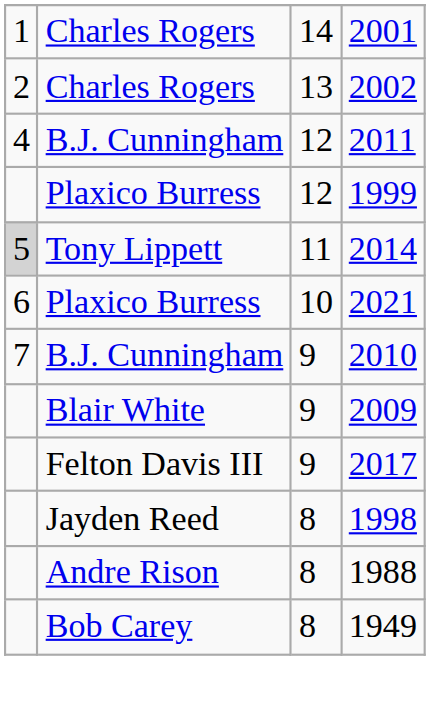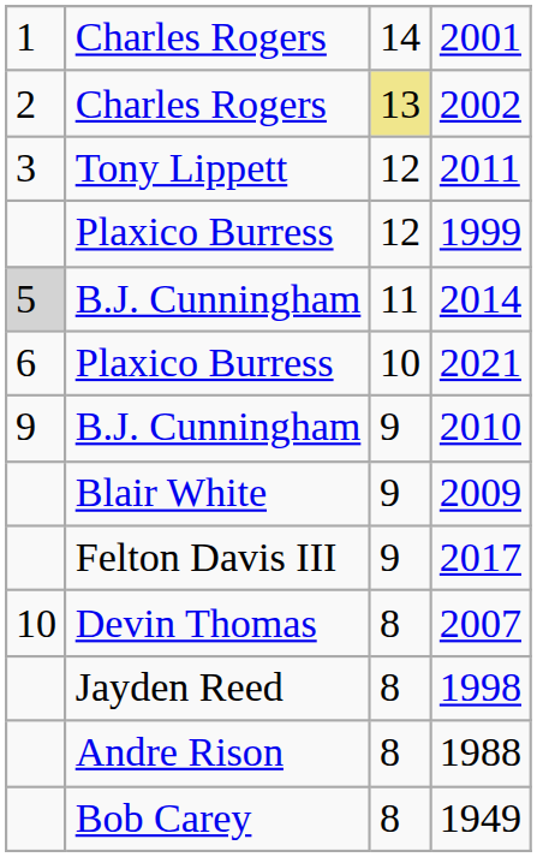 <table class="wikitable">
 <tr>
 </tr>
 <tr>
 <td>1</td>
 <td><a href='#'>Charles Rogers</a></td>
 <td>14</td>
 <td><a href='#'>2001</a></td>
 </tr>
 <tr>
 <td>2</td>
 <td><a href='#'>Charles Rogers</a></td>
-<td>13</td>
+<td style="background: khaki;">13</td>
 <td><a href='#'>2002</a></td>
 </tr>
 <tr>
-<td>4</td>
-<td><a href='#'>B.J. Cunningham</a></td>
+<td>3</td>
+<td><a href='#'>Tony Lippett</a></td>
 <td>12</td>
 <td><a href='#'>2011</a></td>
 </tr>
 <tr>
 <td></td>
 <td><a href='#'>Plaxico Burress</a></td>
 <td>12</td>
 <td><a href='#'>1999</a></td>
 </tr>
 <tr>
 <td style="background: lightgrey;">5</td>
-<td><a href='#'>Tony Lippett</a></td>
+<td><a href='#'>B.J. Cunningham</a></td>
 <td>11</td>
 <td><a href='#'>2014</a></td>
 </tr>
 <tr>
 <td>6</td>
 <td><a href='#'>Plaxico Burress</a></td>
 <td>10</td>
 <td><a href='#'>2021</a></td>
 </tr>
 <tr>
-<td>7</td>
+<td>9</td>
 <td><a href='#'>B.J. Cunningham</a></td>
 <td>9</td>
 <td><a href='#'>2010</a></td>
 </tr>
 <tr>
 <td></td>
 <td><a href='#'>Blair White</a></td>
 <td>9</td>
 <td><a href='#'>2009</a></td>
 </tr>
 <tr>
 <td></td>
 <td>Felton Davis III</td>
 <td>9</td>
 <td><a href='#'>2017</a></td>
+</tr>
+<tr>
+<td>10</td>
+<td><a href='#'>Devin Thomas</a></td>
+<td>8</td>
+<td><a href='#'>2007</a></td>
 </tr>
 <tr>
 <td></td>
 <td>Jayden Reed</td>
 <td>8</td>
 <td><a href='#'>1998</a></td>
 </tr>
 <tr>
 <td></td>
 <td><a href='#'>Andre Rison</a></td>
 <td>8</td>
 <td>1988</td>
 </tr>
 <tr>
 <td></td>
 <td><a href='#'>Bob Carey</a></td>
 <td>8</td>
 <td>1949</td>
 </tr>
 </table>
